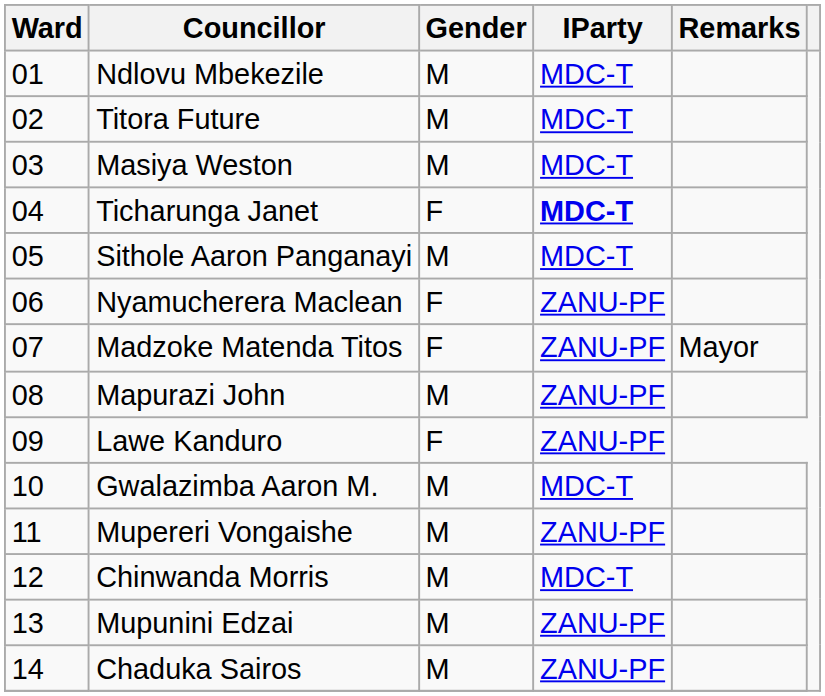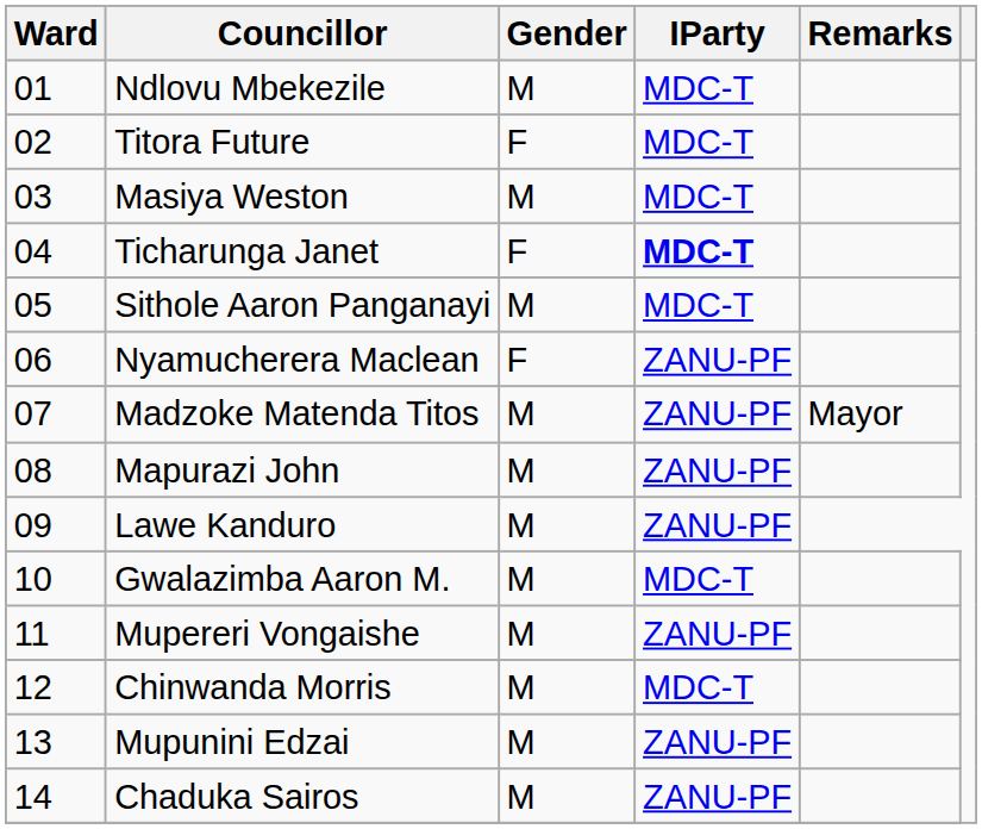 <table class="wikitable sortable" style="font-size: 95%;">
 <tr>
 <th>Ward</th>
 <th>Councillor</th>
 <th>Gender</th>
 <th>IParty</th>
 <th>Remarks</th>
 <th></th>
 </tr>
 <tr>
 <td>01</td>
 <td>Ndlovu Mbekezile</td>
 <td>M</td>
 <td><a href='#'>MDC-T</a></td>
 <td></td>
 </tr>
 <tr>
 <td>02</td>
 <td>Titora Future</td>
-<td>M</td>
+<td>F</td>
 <td><a href='#'>MDC-T</a></td>
 <td></td>
 </tr>
 <tr>
 <td>03</td>
 <td>Masiya Weston</td>
 <td>M</td>
 <td><a href='#'>MDC-T</a></td>
 <td></td>
 </tr>
 <tr>
 <td>04</td>
 <td>Ticharunga Janet</td>
 <td>F</td>
 <td><strong><a href='#'>MDC-T</a></strong></td>
 <td></td>
 </tr>
 <tr>
 <td>05</td>
 <td>Sithole Aaron Panganayi</td>
 <td>M</td>
 <td><a href='#'>MDC-T</a></td>
 <td></td>
 </tr>
 <tr>
 <td>06</td>
 <td>Nyamucherera Maclean</td>
 <td>F</td>
 <td><a href='#'>ZANU-PF</a></td>
 <td></td>
 </tr>
 <tr>
 <td>07</td>
 <td>Madzoke Matenda Titos</td>
-<td>F</td>
+<td>M</td>
 <td><a href='#'>ZANU-PF</a></td>
 <td>Mayor</td>
 </tr>
 <tr>
 <td>08</td>
 <td>Mapurazi John</td>
 <td>M</td>
 <td><a href='#'>ZANU-PF</a></td>
 <td></td>
 </tr>
 <tr>
 <td>09</td>
 <td>Lawe Kanduro</td>
-<td>F</td>
+<td>M</td>
 <td><a href='#'>ZANU-PF</a></td>
 </tr>
 <tr>
 <td>10</td>
 <td>Gwalazimba Aaron M.</td>
 <td>M</td>
 <td><a href='#'>MDC-T</a></td>
 <td></td>
 </tr>
 <tr>
 <td>11</td>
 <td>Mupereri Vongaishe</td>
 <td>M</td>
 <td><a href='#'>ZANU-PF</a></td>
 <td></td>
 </tr>
 <tr>
 <td>12</td>
 <td>Chinwanda Morris</td>
 <td>M</td>
 <td><a href='#'>MDC-T</a></td>
 <td></td>
 </tr>
 <tr>
 <td>13</td>
 <td>Mupunini Edzai</td>
 <td>M</td>
 <td><a href='#'>ZANU-PF</a></td>
 <td></td>
 </tr>
 <tr>
 <td>14</td>
 <td>Chaduka Sairos</td>
 <td>M</td>
 <td><a href='#'>ZANU-PF</a></td>
 <td></td>
 </tr>
 <tr>
 </tr>
 </table>
